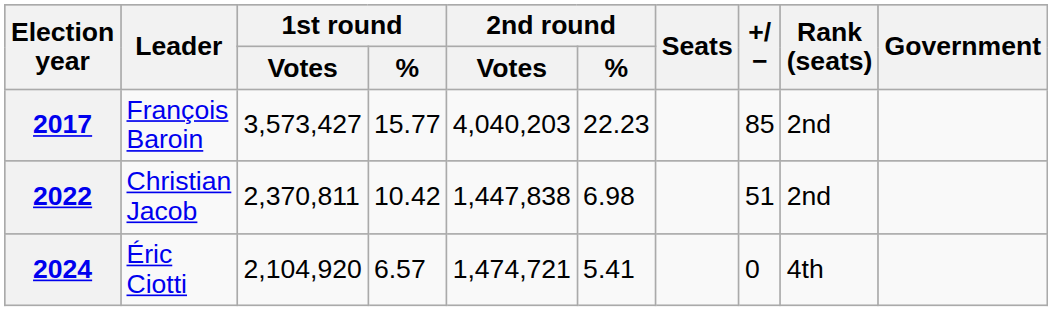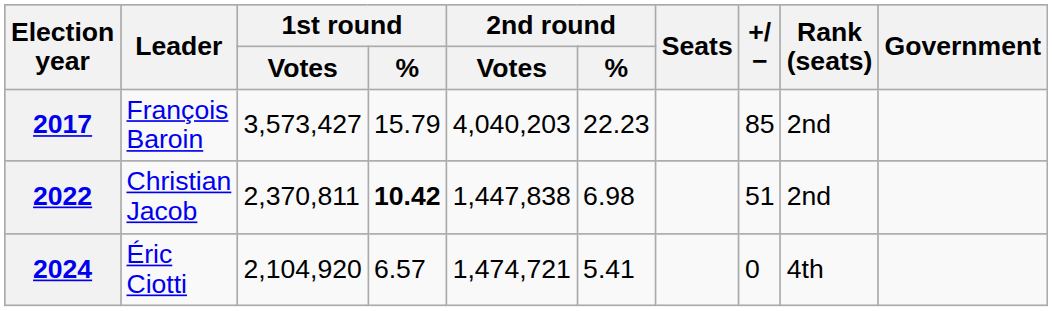 <table class="wikitable">
 <tr>
 <th rowspan="2">Election year</th>
 <th rowspan=2>Leader</th>
 <th colspan="2">1st round</th>
 <th colspan="2">2nd round</th>
 <th rowspan="2">Seats</th>
 <th rowspan="2">+/−</th>
 <th rowspan="2">Rank<br>(seats)</th>
 <th rowspan="2">Government</th>
 </tr>
 <tr>
 <th>Votes</th>
 <th>%</th>
 <th>Votes</th>
 <th>%</th>
 </tr>
 <tr>
 <th><a href='#'>2017</a></th>
 <td><a href='#'>François Baroin</a></td>
 <td>3,573,427</td>
-<td>15.77</td>
+<td>15.79</td>
 <td>4,040,203</td>
 <td>22.23</td>
 <td></td>
 <td> 85</td>
 <td> 2nd</td>
 <td></td>
 </tr>
 <tr>
 <th><a href='#'>2022</a></th>
 <td><a href='#'>Christian Jacob</a></td>
 <td>2,370,811</td>
-<td>10.42</td>
+<td><strong>10.42</strong></td>
 <td>1,447,838</td>
 <td>6.98</td>
 <td></td>
 <td> 51</td>
 <td> 2nd</td>
 <td></td>
 </tr>
 <tr>
 <th><a href='#'>2024</a></th>
 <td><a href='#'>Éric Ciotti</a></td>
 <td>2,104,920</td>
 <td>6.57</td>
 <td>1,474,721</td>
 <td>5.41</td>
 <td></td>
 <td>0</td>
 <td> 4th</td>
 <td></td>
 </tr>
 </table>
